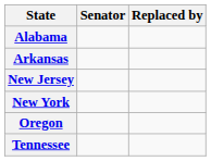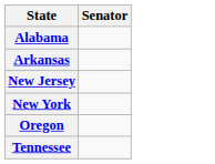 <table class="wikitable sortable plainrowheaders">
 <tr>
 <th scope="col">State</th>
 <th scope="col">Senator</th>
-<th scope="col">Replaced by</th>
 </tr>
 <tr>
 <th><a href='#'>Alabama</a></th>
-<td></td>
 <td></td>
 </tr>
 <tr>
 <th><a href='#'>Arkansas</a></th>
 <td></td>
-<td></td>
 </tr>
 <tr>
 <th><a href='#'>New Jersey</a></th>
-<td></td>
 <td></td>
 </tr>
 <tr>
 <th><a href='#'>New York</a></th>
 <td></td>
-<td></td>
 </tr>
 <tr>
 <th><a href='#'>Oregon</a></th>
-<td></td>
 <td></td>
 </tr>
 <tr>
 <th><a href='#'>Tennessee</a></th>
 <td></td>
-<td></td>
 </tr>
 </table>
